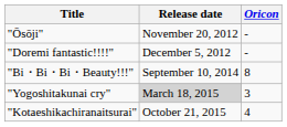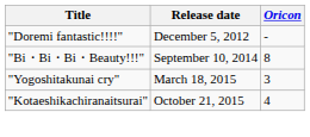 <table class="wikitable">
 <tr>
 <th>Title</th>
 <th>Release date</th>
 <th><em><a href='#'>Oricon</a></em></th>
-</tr>
-<tr>
-<td>"Ōsōji"</td>
-<td>November 20, 2012</td>
-<td>-</td>
 </tr>
 <tr>
 <td>"Doremi fantastic!!!!"</td>
 <td>December 5, 2012</td>
 <td>-</td>
 </tr>
 <tr>
 <td>"Bi・Bi・Bi・Beauty!!!"</td>
 <td>September 10, 2014</td>
 <td>8</td>
 </tr>
 <tr>
 <td>"Yogoshitakunai cry"</td>
-<td style="background: lightgrey;">March 18, 2015</td>
+<td>March 18, 2015</td>
 <td>3</td>
 </tr>
 <tr>
 <td>"Kotaeshikachiranaitsurai"</td>
 <td>October 21, 2015</td>
 <td>4</td>
 </tr>
 </table>
